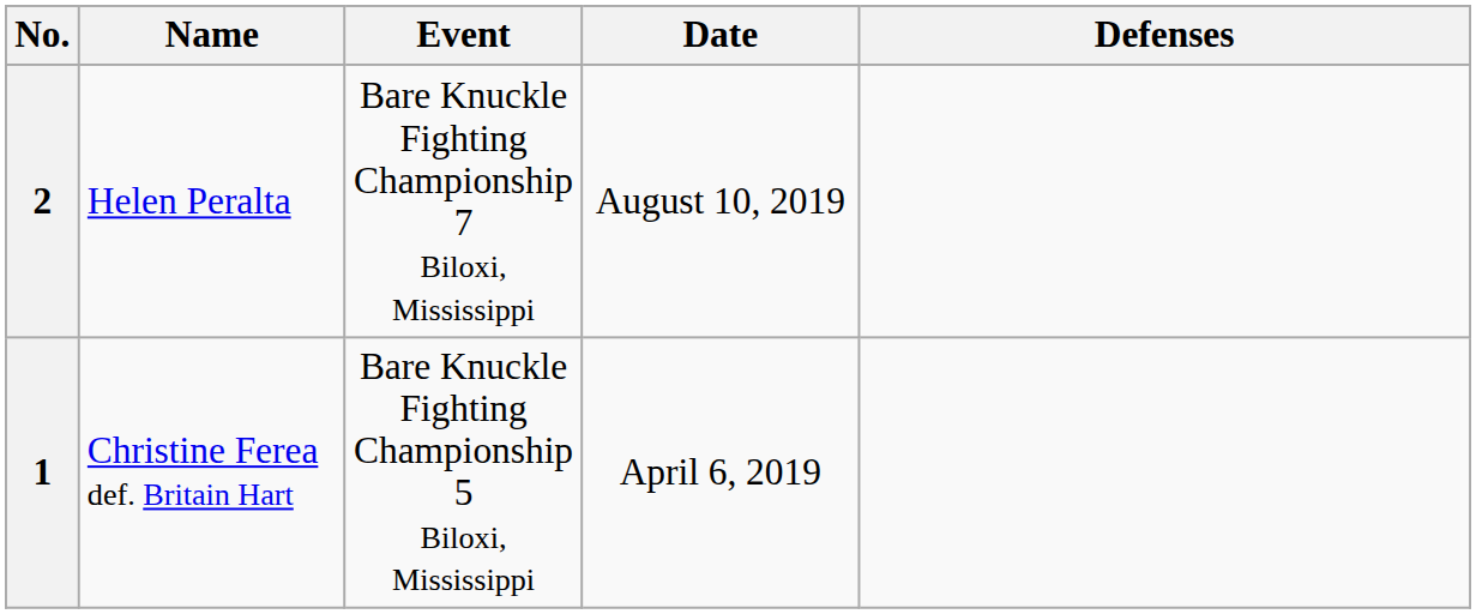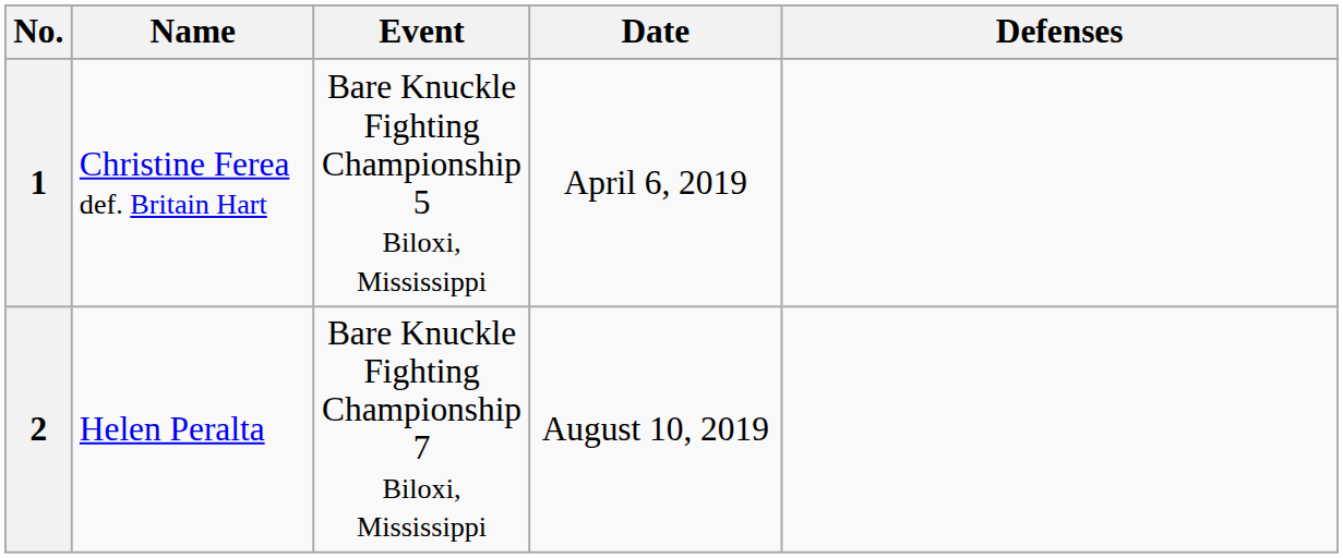 <table class="wikitable" width=100%>
 <tr>
 <th width=1%>No.</th>
 <th width=19%>Name</th>
 <th width=15%>Event</th>
 <th width=20%>Date</th>
 <th width=45%>Defenses</th>
 </tr>
 <tr>
+<th>1</th>
+<td align=left> <a href='#'>Christine Ferea</a> <br><small>def. <a href='#'>Britain Hart</a></small></td>
+<td align=center>Bare Knuckle Fighting Championship 5<br><small>Biloxi, Mississippi</small></td>
+<td align=center>April 6, 2019</td>
+<td></td>
+</tr>
+<tr>
 <th>2</th>
 <td align=left> <a href='#'>Helen Peralta</a></td>
 <td align=center>Bare Knuckle Fighting Championship 7<br><small>Biloxi, Mississippi</small></td>
 <td align=center>August 10, 2019</td>
 <td></td>
 </tr>
-<tr>
-<th>1</th>
-<td align=left> <a href='#'>Christine Ferea</a> <br><small>def. <a href='#'>Britain Hart</a></small></td>
-<td align=center>Bare Knuckle Fighting Championship 5<br><small>Biloxi, Mississippi</small></td>
-<td align=center>April 6, 2019</td>
-<td></td>
-</tr>
 </table>
